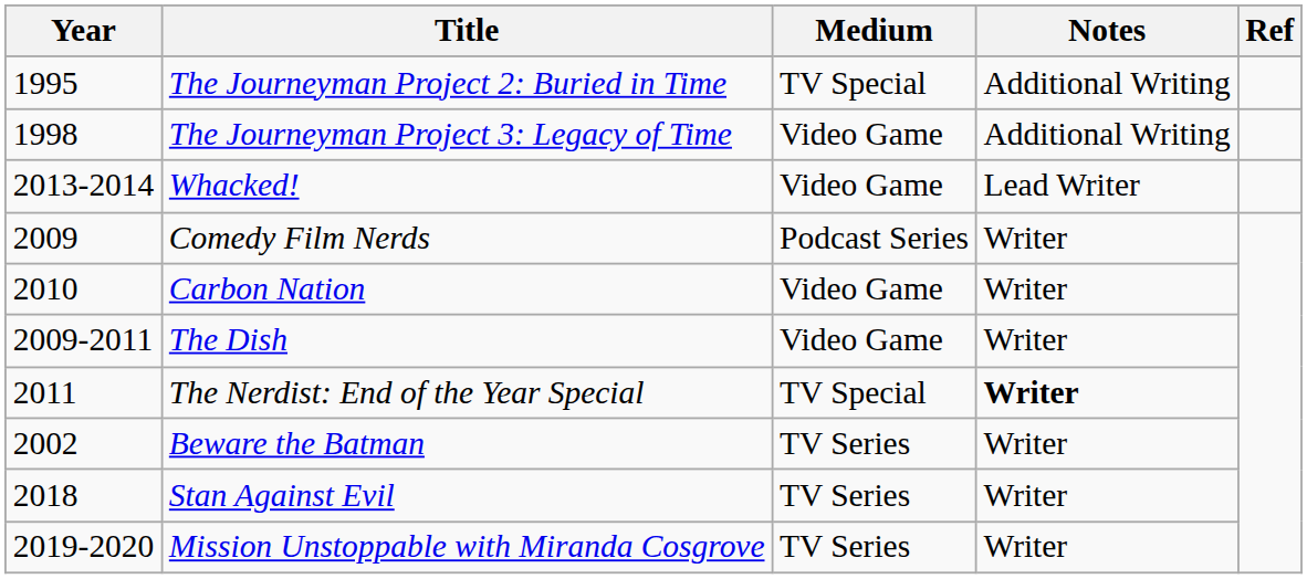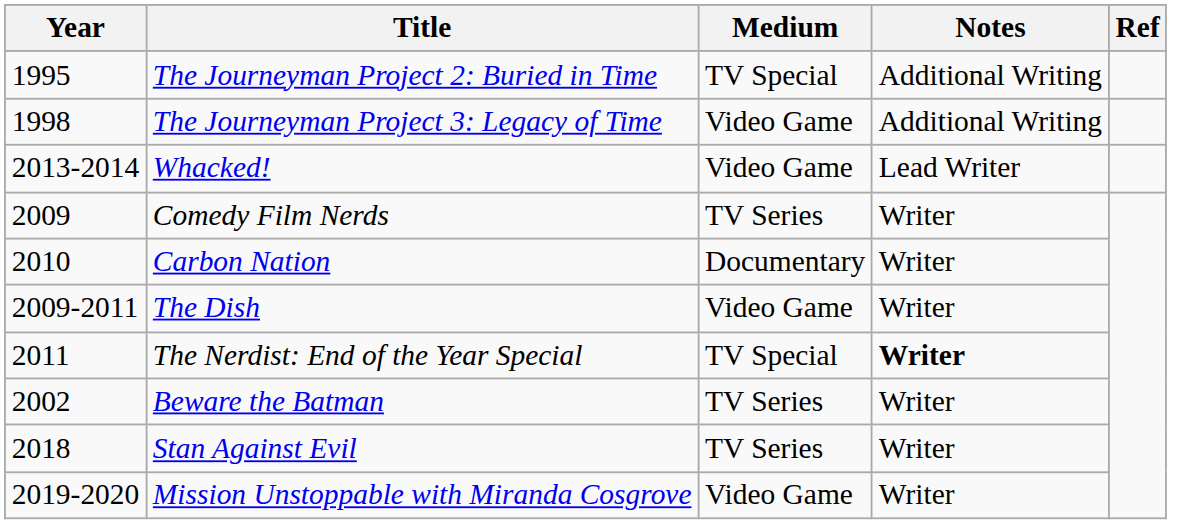 <table class="wikitable sortable">
 <tr>
 <th>Year</th>
 <th>Title</th>
 <th>Medium</th>
 <th>Notes</th>
 <th>Ref</th>
 </tr>
 <tr>
 <td>1995</td>
 <td><em><a href='#'>The Journeyman Project 2: Buried in Time</a></em></td>
 <td>TV Special</td>
 <td>Additional Writing</td>
 <td></td>
 </tr>
 <tr>
 <td>1998</td>
 <td><em><a href='#'>The Journeyman Project 3: Legacy of Time</a></em></td>
 <td>Video Game</td>
 <td>Additional Writing</td>
 </tr>
 <tr>
 <td>2013-2014</td>
 <td><em><a href='#'>Whacked!</a></em></td>
 <td>Video Game</td>
 <td>Lead Writer</td>
 <td></td>
 </tr>
 <tr>
 <td>2009</td>
 <td><em>Comedy Film Nerds</em></td>
-<td>Podcast Series</td>
+<td>TV Series</td>
 <td>Writer</td>
 </tr>
 <tr>
 <td>2010</td>
 <td><em><a href='#'>Carbon Nation</a></em></td>
-<td>Video Game</td>
+<td>Documentary</td>
 <td>Writer</td>
 </tr>
 <tr>
 <td>2009-2011</td>
 <td><em><a href='#'>The Dish</a></em></td>
 <td>Video Game</td>
 <td>Writer</td>
 </tr>
 <tr>
 <td>2011</td>
 <td><em>The Nerdist: End of the Year Special</em></td>
 <td>TV Special</td>
 <td><strong>Writer</strong></td>
 </tr>
 <tr>
 <td>2002</td>
 <td><em><a href='#'>Beware the Batman</a></em></td>
 <td>TV Series</td>
 <td>Writer</td>
 </tr>
 <tr>
 <td>2018</td>
 <td><em><a href='#'>Stan Against Evil</a></em></td>
 <td>TV Series</td>
 <td>Writer</td>
 </tr>
 <tr>
 <td>2019-2020</td>
 <td><em><a href='#'>Mission Unstoppable with Miranda Cosgrove</a></em></td>
-<td>TV Series</td>
+<td>Video Game</td>
 <td>Writer</td>
 </tr>
 </table>
